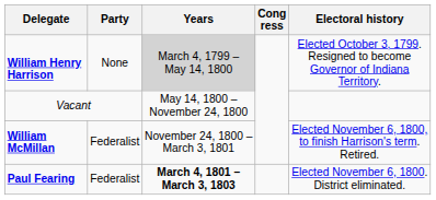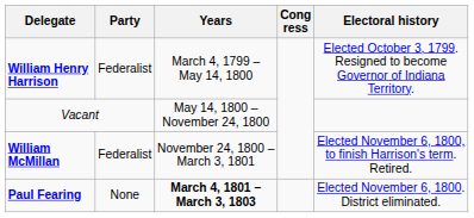 <table class=wikitable style="text-align:center">
 <tr>
 <th>Delegate</th>
 <th>Party</th>
 <th>Years</th>
 <th>Cong<br>ress</th>
 <th>Electoral history</th>
 </tr>
 <tr>
 <td align=left><br><strong><a href='#'>William Henry Harrison</a></strong><br></td>
-<td>None</td>
-<td nowrap style="background: lightgrey;">March 4, 1799 –<br>May 14, 1800</td>
+<td>Federalist</td>
+<td nowrap>March 4, 1799 –<br>May 14, 1800</td>
 <td rowspan=3></td>
 <td><a href='#'>Elected October 3, 1799</a>.<br>Resigned to become <a href='#'>Governor of Indiana Territory</a>.</td>
 </tr>
 <tr>
 <td colspan=2><em>Vacant</em></td>
 <td nowrap>May 14, 1800 –<br>November 24, 1800</td>
 <td></td>
 </tr>
 <tr>
 <td align=left><strong><a href='#'>William McMillan</a></strong><br></td>
 <td>Federalist</td>
 <td nowrap>November 24, 1800 –<br>March 3, 1801</td>
 <td><a href='#'>Elected November 6, 1800, to finish Harrison's term</a>.<br>Retired.</td>
 </tr>
 <tr>
 <td align=left><strong><a href='#'>Paul Fearing</a></strong><br></td>
-<td>Federalist</td>
+<td>None</td>
 <td nowrap><strong>March 4, 1801 –<br>March 3, 1803</strong></td>
 <td></td>
 <td><a href='#'>Elected November 6, 1800</a>.<br>District eliminated.</td>
 </tr>
 </table>
